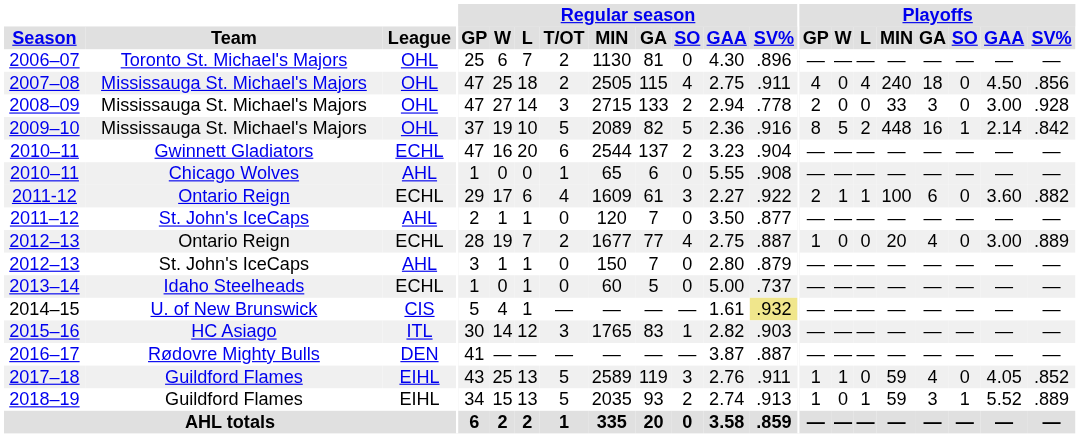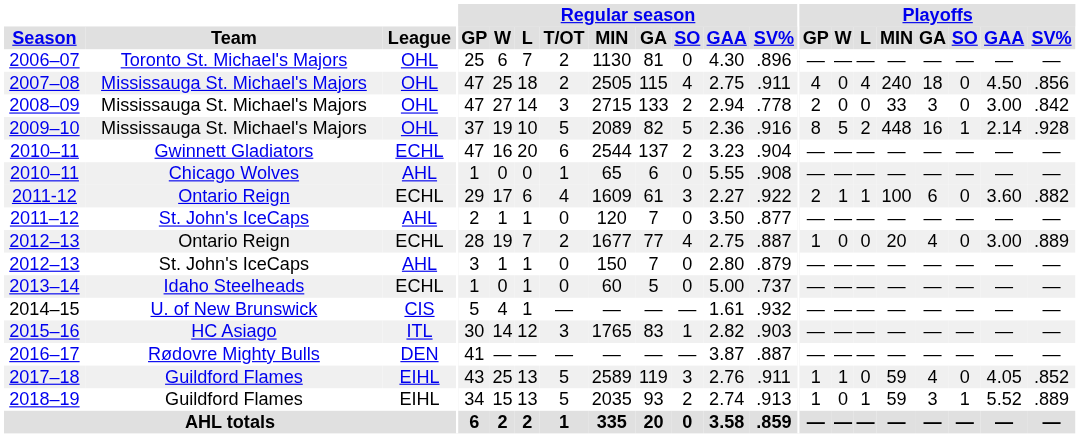 <table border="0" cellpadding="1" cellspacing="0" style="text-align:center; width:75%">
 <tr ALIGN="center" bgcolor="#e0e0e0">
 <th align="center" colspan="3" bgcolor="#ffffff"></th>
 <th align="center" rowspan="99" bgcolor="#ffffff"></th>
 <th align="center" colspan="9" bgcolor="#e0e0e0"><a href='#'>Regular season</a></th>
 <th align="center" rowspan="99" bgcolor="#ffffff"></th>
 <th align="center" colspan="8" bgcolor="#e0e0e0"><a href='#'>Playoffs</a></th>
 </tr>
 <tr ALIGN="center" bgcolor="#e0e0e0">
 <th><a href='#'>Season</a></th>
 <th>Team</th>
 <th>League</th>
 <th>GP</th>
 <th>W</th>
 <th>L</th>
 <th>T/OT</th>
 <th>MIN</th>
 <th>GA</th>
 <th><a href='#'>SO</a></th>
 <th><a href='#'>GAA</a></th>
 <th><a href='#'>SV%</a></th>
 <th>GP</th>
 <th>W</th>
 <th>L</th>
 <th>MIN</th>
 <th>GA</th>
 <th><a href='#'>SO</a></th>
 <th><a href='#'>GAA</a></th>
 <th><a href='#'>SV%</a></th>
 </tr>
 <tr ALIGN="center">
 <td><a href='#'>2006–07</a></td>
 <td><a href='#'>Toronto St. Michael's Majors</a></td>
 <td><a href='#'>OHL</a></td>
 <td>25</td>
 <td>6</td>
 <td>7</td>
 <td>2</td>
 <td>1130</td>
 <td>81</td>
 <td>0</td>
 <td>4.30</td>
 <td>.896</td>
 <td>—</td>
 <td>—</td>
 <td>—</td>
 <td>—</td>
 <td>—</td>
 <td>—</td>
 <td>—</td>
 <td>—</td>
 </tr>
 <tr ALIGN="center" bgcolor="#f0f0f0">
 <td><a href='#'>2007–08</a></td>
 <td><a href='#'>Mississauga St. Michael's Majors</a></td>
 <td><a href='#'>OHL</a></td>
 <td>47</td>
 <td>25</td>
 <td>18</td>
 <td>2</td>
 <td>2505</td>
 <td>115</td>
 <td>4</td>
 <td>2.75</td>
 <td>.911</td>
 <td>4</td>
 <td>0</td>
 <td>4</td>
 <td>240</td>
 <td>18</td>
 <td>0</td>
 <td>4.50</td>
 <td>.856</td>
 </tr>
 <tr ALIGN="center">
 <td><a href='#'>2008–09</a></td>
 <td>Mississauga St. Michael's Majors</td>
 <td><a href='#'>OHL</a></td>
 <td>47</td>
 <td>27</td>
 <td>14</td>
 <td>3</td>
 <td>2715</td>
 <td>133</td>
 <td>2</td>
 <td>2.94</td>
 <td>.778</td>
 <td>2</td>
 <td>0</td>
 <td>0</td>
 <td>33</td>
 <td>3</td>
 <td>0</td>
 <td>3.00</td>
-<td>.928</td>
+<td>.842</td>
 </tr>
 <tr ALIGN="center" bgcolor="#f0f0f0">
 <td><a href='#'>2009–10</a></td>
 <td>Mississauga St. Michael's Majors</td>
 <td><a href='#'>OHL</a></td>
 <td>37</td>
 <td>19</td>
 <td>10</td>
 <td>5</td>
 <td>2089</td>
 <td>82</td>
 <td>5</td>
 <td>2.36</td>
 <td>.916</td>
 <td>8</td>
 <td>5</td>
 <td>2</td>
 <td>448</td>
 <td>16</td>
 <td>1</td>
 <td>2.14</td>
-<td>.842</td>
+<td>.928</td>
 </tr>
 <tr ALIGN="center">
 <td><a href='#'>2010–11</a></td>
 <td><a href='#'>Gwinnett Gladiators</a></td>
 <td><a href='#'>ECHL</a></td>
 <td>47</td>
 <td>16</td>
 <td>20</td>
 <td>6</td>
 <td>2544</td>
 <td>137</td>
 <td>2</td>
 <td>3.23</td>
 <td>.904</td>
 <td>—</td>
 <td>—</td>
 <td>—</td>
 <td>—</td>
 <td>—</td>
 <td>—</td>
 <td>—</td>
 <td>—</td>
 </tr>
 <tr ALIGN="center" bgcolor="#f0f0f0">
 <td><a href='#'>2010–11</a></td>
 <td><a href='#'>Chicago Wolves</a></td>
 <td><a href='#'>AHL</a></td>
 <td>1</td>
 <td>0</td>
 <td>0</td>
 <td>1</td>
 <td>65</td>
 <td>6</td>
 <td>0</td>
 <td>5.55</td>
 <td>.908</td>
 <td>—</td>
 <td>—</td>
 <td>—</td>
 <td>—</td>
 <td>—</td>
 <td>—</td>
 <td>—</td>
 <td>—</td>
 </tr>
 <tr ALIGN="center" bgcolor="#f0f0f0">
 <td><a href='#'>2011-12</a></td>
 <td><a href='#'>Ontario Reign</a></td>
 <td>ECHL</td>
 <td>29</td>
 <td>17</td>
 <td>6</td>
 <td>4</td>
 <td>1609</td>
 <td>61</td>
 <td>3</td>
 <td>2.27</td>
 <td>.922</td>
 <td>2</td>
 <td>1</td>
 <td>1</td>
 <td>100</td>
 <td>6</td>
 <td>0</td>
 <td>3.60</td>
 <td>.882</td>
 </tr>
 <tr ALIGN="center">
 <td><a href='#'>2011–12</a></td>
 <td><a href='#'>St. John's IceCaps</a></td>
 <td><a href='#'>AHL</a></td>
 <td>2</td>
 <td>1</td>
 <td>1</td>
 <td>0</td>
 <td>120</td>
 <td>7</td>
 <td>0</td>
 <td>3.50</td>
 <td>.877</td>
 <td>—</td>
 <td>—</td>
 <td>—</td>
 <td>—</td>
 <td>—</td>
 <td>—</td>
 <td>—</td>
 <td>—</td>
 </tr>
 <tr ALIGN="center" bgcolor="#f0f0f0">
 <td><a href='#'>2012–13</a></td>
 <td>Ontario Reign</td>
 <td>ECHL</td>
 <td>28</td>
 <td>19</td>
 <td>7</td>
 <td>2</td>
 <td>1677</td>
 <td>77</td>
 <td>4</td>
 <td>2.75</td>
 <td>.887</td>
 <td>1</td>
 <td>0</td>
 <td>0</td>
 <td>20</td>
 <td>4</td>
 <td>0</td>
 <td>3.00</td>
 <td>.889</td>
 </tr>
 <tr ALIGN="center">
 <td><a href='#'>2012–13</a></td>
 <td>St. John's IceCaps</td>
 <td><a href='#'>AHL</a></td>
 <td>3</td>
 <td>1</td>
 <td>1</td>
 <td>0</td>
 <td>150</td>
 <td>7</td>
 <td>0</td>
 <td>2.80</td>
 <td>.879</td>
 <td>—</td>
 <td>—</td>
 <td>—</td>
 <td>—</td>
 <td>—</td>
 <td>—</td>
 <td>—</td>
 <td>—</td>
 </tr>
 <tr ALIGN="center" bgcolor="#f0f0f0">
 <td><a href='#'>2013–14</a></td>
 <td><a href='#'>Idaho Steelheads</a></td>
 <td>ECHL</td>
 <td>1</td>
 <td>0</td>
 <td>1</td>
 <td>0</td>
 <td>60</td>
 <td>5</td>
 <td>0</td>
 <td>5.00</td>
 <td>.737</td>
 <td>—</td>
 <td>—</td>
 <td>—</td>
 <td>—</td>
 <td>—</td>
 <td>—</td>
 <td>—</td>
 <td>—</td>
 </tr>
 <tr ALIGN="center">
 <td>2014–15</td>
 <td><a href='#'>U. of New Brunswick</a></td>
 <td><a href='#'>CIS</a></td>
 <td>5</td>
 <td>4</td>
 <td>1</td>
 <td>—</td>
 <td>—</td>
 <td>—</td>
 <td>—</td>
 <td>1.61</td>
-<td style="background: khaki;">.932</td>
+<td>.932</td>
 <td>—</td>
 <td>—</td>
 <td>—</td>
 <td>—</td>
 <td>—</td>
 <td>—</td>
 <td>—</td>
 <td>—</td>
 </tr>
 <tr ALIGN="center" bgcolor="#f0f0f0">
 <td><a href='#'>2015–16</a></td>
 <td><a href='#'>HC Asiago</a></td>
 <td><a href='#'>ITL</a></td>
 <td>30</td>
 <td>14</td>
 <td>12</td>
 <td>3</td>
 <td>1765</td>
 <td>83</td>
 <td>1</td>
 <td>2.82</td>
 <td>.903</td>
 <td>—</td>
 <td>—</td>
 <td>—</td>
 <td>—</td>
 <td>—</td>
 <td>—</td>
 <td>—</td>
 <td>—</td>
 </tr>
 <tr ALIGN="center">
 <td><a href='#'>2016–17</a></td>
 <td><a href='#'>Rødovre Mighty Bulls</a></td>
 <td><a href='#'>DEN</a></td>
 <td>41</td>
 <td>—</td>
 <td>—</td>
 <td>—</td>
 <td>—</td>
 <td>—</td>
 <td>—</td>
 <td>3.87</td>
 <td>.887</td>
 <td>—</td>
 <td>—</td>
 <td>—</td>
 <td>—</td>
 <td>—</td>
 <td>—</td>
 <td>—</td>
 <td>—</td>
 </tr>
 <tr ALIGN="center" bgcolor="#f0f0f0">
 <td><a href='#'>2017–18</a></td>
 <td><a href='#'>Guildford Flames</a></td>
 <td><a href='#'>EIHL</a></td>
 <td>43</td>
 <td>25</td>
 <td>13</td>
 <td>5</td>
 <td>2589</td>
 <td>119</td>
 <td>3</td>
 <td>2.76</td>
 <td>.911</td>
 <td>1</td>
 <td>1</td>
 <td>0</td>
 <td>59</td>
 <td>4</td>
 <td>0</td>
 <td>4.05</td>
 <td>.852</td>
 </tr>
 <tr ALIGN="center">
 <td><a href='#'>2018–19</a></td>
 <td>Guildford Flames</td>
 <td>EIHL</td>
 <td>34</td>
 <td>15</td>
 <td>13</td>
 <td>5</td>
 <td>2035</td>
 <td>93</td>
 <td>2</td>
 <td>2.74</td>
 <td>.913</td>
 <td>1</td>
 <td>0</td>
 <td>1</td>
 <td>59</td>
 <td>3</td>
 <td>1</td>
 <td>5.52</td>
 <td>.889</td>
 </tr>
 <tr ALIGN="center" bgcolor="#e0e0e0">
 <th colspan="3" align="center">AHL totals</th>
 <th align="center">6</th>
 <th align="center">2</th>
 <th align="center">2</th>
 <th align="center">1</th>
 <th align="center">335</th>
 <th align="center">20</th>
 <th align="center">0</th>
 <th align="center">3.58</th>
 <th align="center">.859</th>
 <th>—</th>
 <th>—</th>
 <th>—</th>
 <th>—</th>
 <th>—</th>
 <th>—</th>
 <th>—</th>
 <th>—</th>
 </tr>
 </table>
